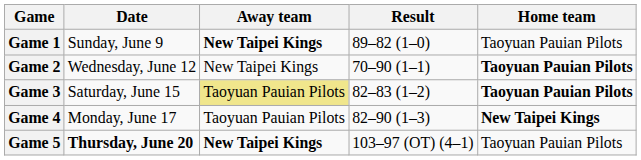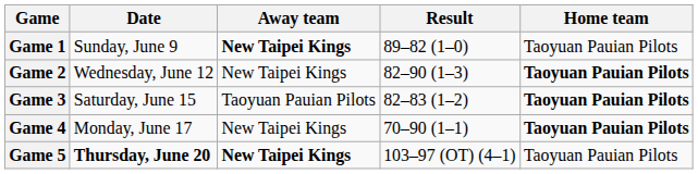 <table class="wikitable plainrowheaders">
 <tr>
 <th scope="col">Game</th>
 <th scope="col">Date</th>
 <th scope="col">Away team</th>
 <th scope="col">Result</th>
 <th scope="col">Home team</th>
 </tr>
 <tr>
 <th scope="row">Game 1</th>
 <td>Sunday, June 9</td>
 <td><strong>New Taipei Kings</strong></td>
 <td>89–82 (1–0)</td>
 <td>Taoyuan Pauian Pilots</td>
 </tr>
 <tr>
 <th scope="row">Game 2</th>
 <td>Wednesday, June 12</td>
 <td>New Taipei Kings</td>
-<td>70–90 (1–1)</td>
+<td>82–90 (1–3)</td>
 <td><strong>Taoyuan Pauian Pilots</strong></td>
 </tr>
 <tr>
 <th scope="row">Game 3</th>
 <td>Saturday, June 15</td>
-<td style="background: khaki;">Taoyuan Pauian Pilots</td>
+<td>Taoyuan Pauian Pilots</td>
 <td>82–83 (1–2)</td>
 <td><strong>Taoyuan Pauian Pilots</strong></td>
 </tr>
 <tr>
 <th scope="row">Game 4</th>
 <td>Monday, June 17</td>
-<td>Taoyuan Pauian Pilots</td>
-<td>82–90 (1–3)</td>
-<td><strong>New Taipei Kings</strong></td>
+<td>New Taipei Kings</td>
+<td>70–90 (1–1)</td>
+<td><strong>Taoyuan Pauian Pilots</strong></td>
 </tr>
 <tr>
 <th scope="row">Game 5</th>
 <td><strong>Thursday, June 20</strong></td>
 <td><strong>New Taipei Kings</strong></td>
 <td>103–97 (OT) (4–1)</td>
 <td>Taoyuan Pauian Pilots</td>
 </tr>
 </table>
